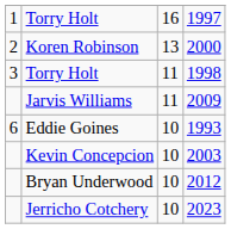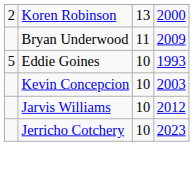 <table class="wikitable">
 <tr>
-</tr>
-<tr>
-<td>1</td>
-<td><a href='#'>Torry Holt</a></td>
-<td>16</td>
-<td><a href='#'>1997</a></td>
 </tr>
 <tr>
 <td>2</td>
 <td><a href='#'>Koren Robinson</a></td>
 <td>13</td>
 <td><a href='#'>2000</a></td>
 </tr>
 <tr>
-<td>3</td>
-<td><a href='#'>Torry Holt</a></td>
-<td>11</td>
-<td><a href='#'>1998</a></td>
-</tr>
-<tr>
 <td></td>
-<td><a href='#'>Jarvis Williams</a></td>
+<td>Bryan Underwood</td>
 <td>11</td>
 <td><a href='#'>2009</a></td>
 </tr>
 <tr>
-<td>6</td>
+<td>5</td>
 <td>Eddie Goines</td>
 <td>10</td>
 <td><a href='#'>1993</a></td>
 </tr>
 <tr>
 <td></td>
 <td><a href='#'>Kevin Concepcion</a></td>
 <td>10</td>
 <td><a href='#'>2003</a></td>
 </tr>
 <tr>
 <td></td>
-<td>Bryan Underwood</td>
+<td><a href='#'>Jarvis Williams</a></td>
 <td>10</td>
 <td><a href='#'>2012</a></td>
 </tr>
 <tr>
 <td></td>
 <td><a href='#'>Jerricho Cotchery</a></td>
 <td>10</td>
 <td><a href='#'>2023</a></td>
 </tr>
 </table>
